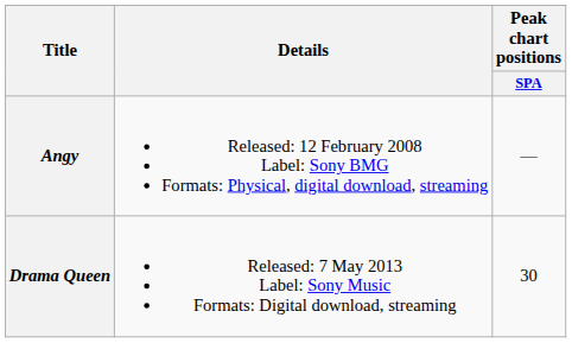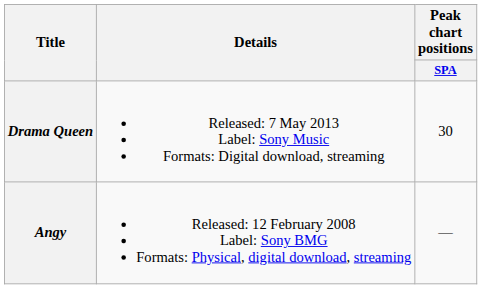 <table class="wikitable plainrowheaders" style="text-align:center;" border="1">
 <tr>
 <th scope="col" rowspan="2">Title</th>
 <th scope="col" rowspan="2">Details</th>
 <th scope="col" colspan="1">Peak chart positions</th>
 </tr>
 <tr>
 <th scope="col" style="width:3em;font-size:85%;"><a href='#'>SPA</a><br></th>
 </tr>
 <tr>
+<th scope="row"><em>Drama Queen</em></th>
+<td><br><ul><li>Released: 7 May 2013</li><li>Label: <a href='#'>Sony Music</a></li><li>Formats: Digital download, streaming</li></ul></td>
+<td>30</td>
+</tr>
+<tr>
 <th scope="row"><em>Angy</em></th>
 <td><br><ul><li>Released: 12 February 2008</li><li>Label: <a href='#'>Sony BMG</a></li><li>Formats: <a href='#'>Physical</a>, <a href='#'>digital download</a>, <a href='#'>streaming</a></li></ul></td>
 <td>—</td>
 </tr>
-<tr>
-<th scope="row"><em>Drama Queen</em></th>
-<td><br><ul><li>Released: 7 May 2013</li><li>Label: <a href='#'>Sony Music</a></li><li>Formats: Digital download, streaming</li></ul></td>
-<td>30</td>
-</tr>
 </table>
